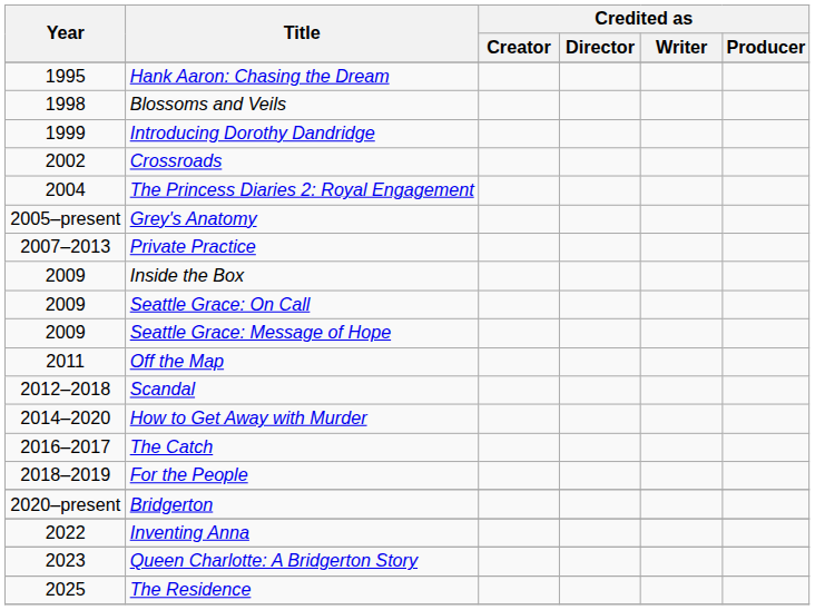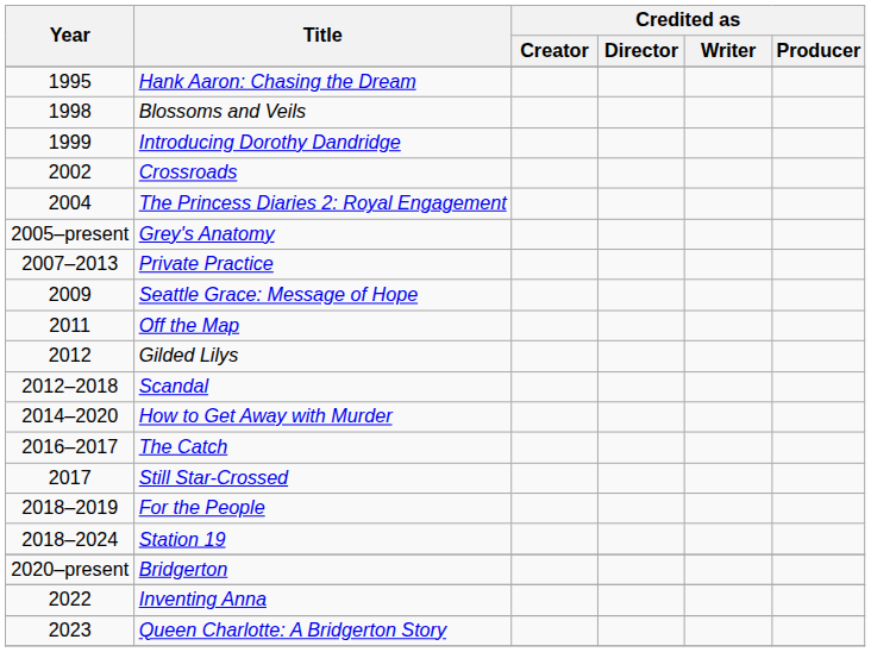 <table class="wikitable">
 <tr>
 <th rowspan="2" style="width:100px;">Year</th>
 <th rowspan="2">Title</th>
 <th colspan="4">Credited as</th>
 </tr>
 <tr>
 <th width=65>Creator</th>
 <th width=65>Director</th>
 <th width=65>Writer</th>
 <th width=65>Producer</th>
 </tr>
 <tr style="text-align:center;">
 </tr>
 <tr style="text-align:center;">
 <td>1995</td>
 <td style="text-align:left;"><em><a href='#'>Hank Aaron: Chasing the Dream</a></em></td>
 <td></td>
 <td></td>
 <td></td>
 <td></td>
 </tr>
 <tr style="text-align:center;">
 <td>1998</td>
 <td style="text-align:left;"><em>Blossoms and Veils</em></td>
 <td></td>
 <td></td>
 <td></td>
 <td></td>
 </tr>
 <tr style="text-align:center;">
 <td>1999</td>
 <td style="text-align:left;"><em><a href='#'>Introducing Dorothy Dandridge</a></em></td>
 <td></td>
 <td></td>
 <td></td>
 <td></td>
 </tr>
 <tr style="text-align:center;">
 <td>2002</td>
 <td style="text-align:left;"><em><a href='#'>Crossroads</a></em></td>
 <td></td>
 <td></td>
 <td></td>
 <td></td>
 </tr>
 <tr style="text-align:center;">
 <td>2004</td>
 <td style="text-align:left;"><em><a href='#'>The Princess Diaries 2: Royal Engagement</a></em></td>
 <td></td>
 <td></td>
 <td></td>
 <td></td>
 </tr>
 <tr style="text-align:center;">
 <td>2005–present</td>
 <td style="text-align:left;"><em><a href='#'>Grey's Anatomy</a></em></td>
 <td></td>
 <td></td>
 <td></td>
 <td></td>
 </tr>
 <tr style="text-align:center;">
 <td>2007–2013</td>
 <td style="text-align:left;"><em><a href='#'>Private Practice</a></em></td>
 <td></td>
 <td></td>
 <td></td>
 <td></td>
 </tr>
 <tr style="text-align:center;">
 <td>2009</td>
-<td style="text-align:left;"><em>Inside the Box</em></td>
-<td></td>
-<td></td>
-<td></td>
-<td></td>
-</tr>
-<tr style="text-align:center;">
-<td>2009</td>
-<td style="text-align:left;"><em><a href='#'>Seattle Grace: On Call</a></em></td>
-<td></td>
-<td></td>
-<td></td>
-<td></td>
-</tr>
-<tr style="text-align:center;">
-<td>2009</td>
 <td style="text-align:left;"><em><a href='#'>Seattle Grace: Message of Hope</a></em></td>
 <td></td>
 <td></td>
 <td></td>
 <td></td>
 </tr>
 <tr style="text-align:center;">
 <td>2011</td>
 <td style="text-align:left;"><em><a href='#'>Off the Map</a></em></td>
+<td></td>
+<td></td>
+<td></td>
+<td></td>
+</tr>
+<tr style="text-align:center;">
+<td>2012</td>
+<td style="text-align:left;"><em>Gilded Lilys</em></td>
 <td></td>
 <td></td>
 <td></td>
 <td></td>
 </tr>
 <tr style="text-align:center;">
 <td>2012–2018</td>
 <td style="text-align:left;"><em><a href='#'>Scandal</a></em></td>
 <td></td>
 <td></td>
 <td></td>
 <td></td>
 </tr>
 <tr style="text-align:center;">
 <td>2014–2020</td>
 <td style="text-align:left;"><em><a href='#'>How to Get Away with Murder</a></em></td>
 <td></td>
 <td></td>
 <td></td>
 <td></td>
 </tr>
 <tr style="text-align: center;">
 <td>2016–2017</td>
 <td style="text-align: left;"><em><a href='#'>The Catch</a></em></td>
 <td></td>
 <td></td>
 <td></td>
 <td></td>
 </tr>
 <tr style="text-align: center;">
+<td>2017</td>
+<td style="text-align:left;"><em><a href='#'>Still Star-Crossed</a></em></td>
+<td></td>
+<td></td>
+<td></td>
+<td></td>
+</tr>
+<tr style="text-align: center;">
 <td>2018–2019</td>
 <td style="text-align:left;"><em><a href='#'>For the People</a></em></td>
+<td></td>
+<td></td>
+<td></td>
+<td></td>
+</tr>
+<tr style="text-align: center;">
+<td>2018–2024</td>
+<td style="text-align:left;"><em><a href='#'>Station 19</a></em></td>
 <td></td>
 <td></td>
 <td></td>
 <td></td>
 </tr>
 <tr>
 </tr>
 <tr style="text-align: center;">
 <td>2020–present</td>
 <td style="text-align:left;"><em><a href='#'>Bridgerton</a></em></td>
 <td></td>
 <td></td>
 <td></td>
 <td></td>
 </tr>
 <tr>
 </tr>
 <tr style="text-align: center;">
 <td>2022</td>
 <td style="text-align:left;"><em><a href='#'>Inventing Anna</a></em></td>
 <td></td>
 <td></td>
 <td></td>
 <td></td>
 </tr>
 <tr>
 </tr>
 <tr style="text-align: center;">
 <td>2023</td>
 <td style="text-align:left;"><em><a href='#'>Queen Charlotte: A Bridgerton Story</a></em></td>
 <td></td>
 <td></td>
 <td></td>
 <td></td>
 </tr>
 <tr>
 </tr>
-<tr style="text-align: center;">
-<td>2025</td>
-<td style="text-align:left;"><em><a href='#'>The Residence</a></em></td>
-<td></td>
-<td></td>
-<td></td>
-<td></td>
-</tr>
 <tr>
 </tr>
 </table>
